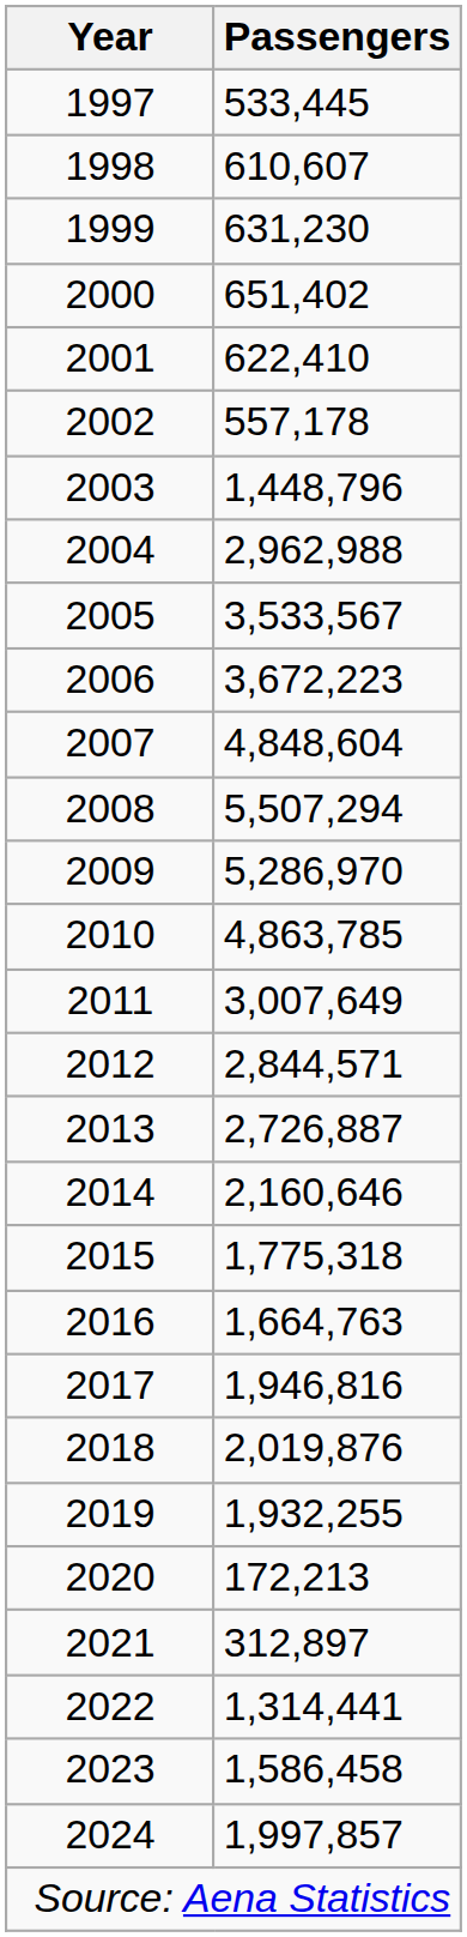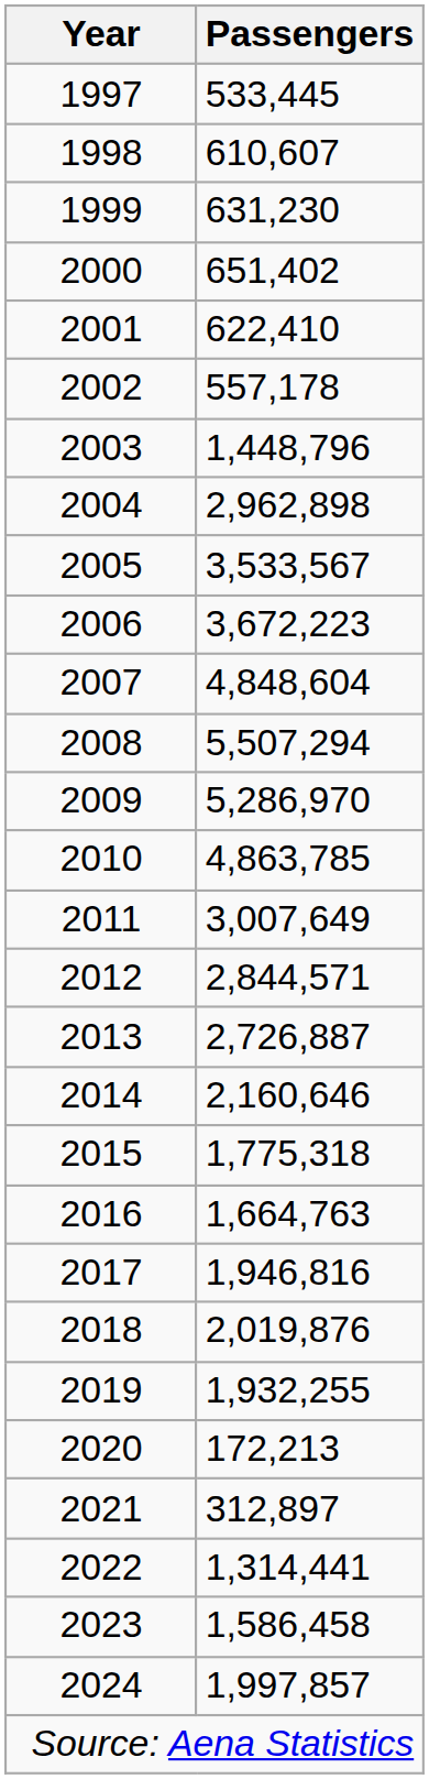 <table class="wikitable">
 <tr>
 <th style="width:75px">Year</th>
 <th style="width:75px">Passengers</th>
 </tr>
 <tr>
 <td style="text-align:center;">1997</td>
 <td>533,445</td>
 </tr>
 <tr>
 <td style="text-align:center;">1998</td>
 <td>610,607</td>
 </tr>
 <tr>
 <td style="text-align:center;">1999</td>
 <td>631,230</td>
 </tr>
 <tr>
 <td style="text-align:center;">2000</td>
 <td>651,402</td>
 </tr>
 <tr>
 <td style="text-align:center;">2001</td>
 <td>622,410</td>
 </tr>
 <tr>
 <td style="text-align:center;">2002</td>
 <td>557,178</td>
 </tr>
 <tr>
 <td style="text-align:center;">2003</td>
 <td>1,448,796</td>
 </tr>
 <tr>
 <td style="text-align:center;">2004</td>
-<td>2,962,988</td>
+<td>2,962,898</td>
 </tr>
 <tr>
 <td style="text-align:center;">2005</td>
 <td>3,533,567</td>
 </tr>
 <tr>
 <td style="text-align:center;">2006</td>
 <td>3,672,223</td>
 </tr>
 <tr>
 <td style="text-align:center;">2007</td>
 <td>4,848,604</td>
 </tr>
 <tr>
 <td style="text-align:center;">2008</td>
 <td>5,507,294</td>
 </tr>
 <tr>
 <td style="text-align:center;">2009</td>
 <td>5,286,970</td>
 </tr>
 <tr>
 <td style="text-align:center;">2010</td>
 <td>4,863,785</td>
 </tr>
 <tr>
 <td style="text-align:center;">2011</td>
 <td>3,007,649</td>
 </tr>
 <tr>
 <td style="text-align:center;">2012</td>
 <td>2,844,571</td>
 </tr>
 <tr>
 <td style="text-align:center;">2013</td>
 <td>2,726,887</td>
 </tr>
 <tr>
 <td style="text-align:center;">2014</td>
 <td>2,160,646</td>
 </tr>
 <tr>
 <td style="text-align:center;">2015</td>
 <td>1,775,318</td>
 </tr>
 <tr>
 <td style="text-align:center;">2016</td>
 <td>1,664,763</td>
 </tr>
 <tr>
 <td style="text-align:center;">2017</td>
 <td>1,946,816</td>
 </tr>
 <tr>
 <td style="text-align:center;">2018</td>
 <td>2,019,876</td>
 </tr>
 <tr>
 <td style="text-align:center;">2019</td>
 <td>1,932,255</td>
 </tr>
 <tr>
 <td style="text-align:center;">2020</td>
 <td>172,213</td>
 </tr>
 <tr>
 <td style="text-align:center;">2021</td>
 <td>312,897</td>
 </tr>
 <tr>
 <td style="text-align:center;">2022</td>
 <td>1,314,441</td>
 </tr>
 <tr>
 <td style="text-align:center;">2023</td>
 <td>1,586,458</td>
 </tr>
 <tr>
 <td style="text-align:center;">2024</td>
 <td>1,997,857</td>
 </tr>
 <tr>
 <td colspan="2" style="text-align:right;"><em>Source: <a href='#'>Aena Statistics</a></em></td>
 </tr>
 </table>
